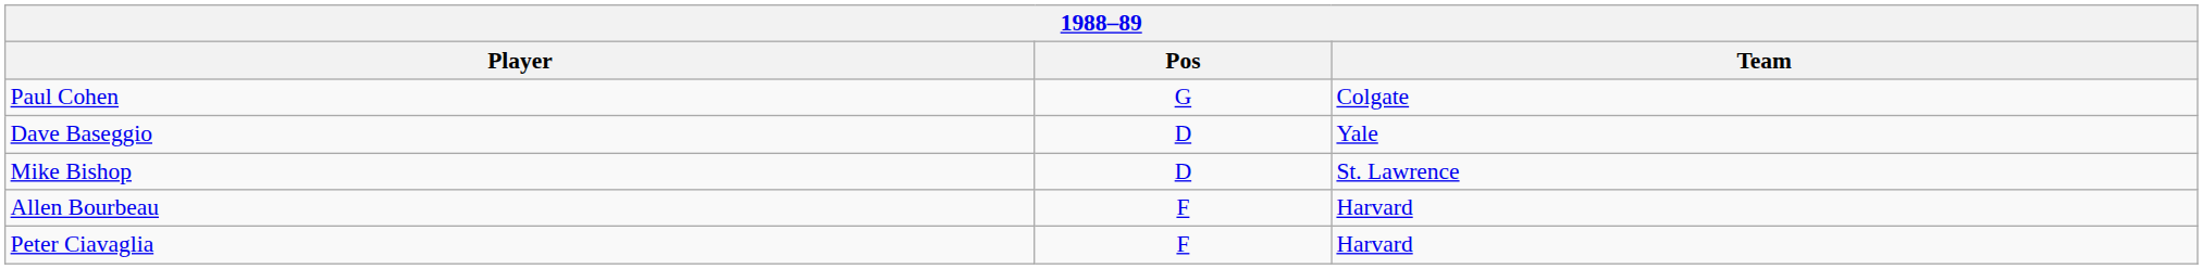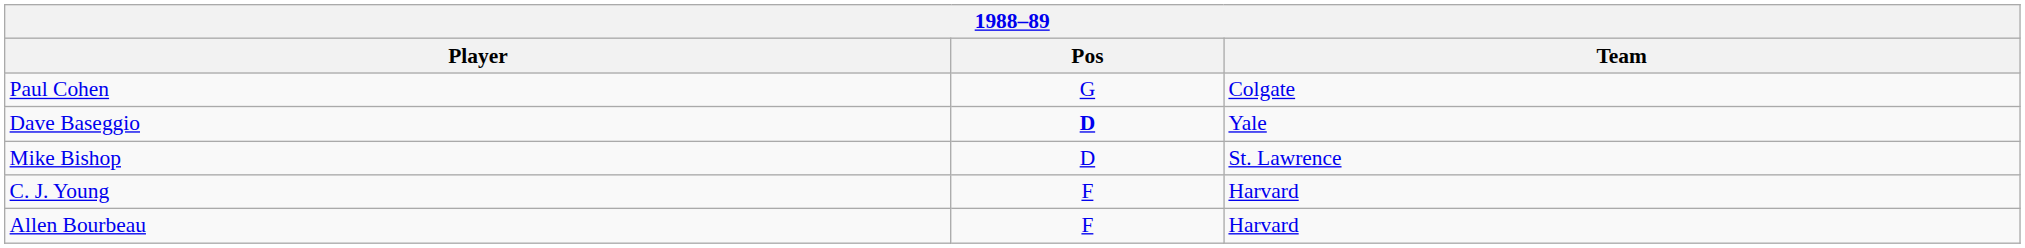 <table class="wikitable" width=95%>
 <tr>
 <th colspan=3><a href='#'>1988–89</a></th>
 </tr>
 <tr>
 <th>Player</th>
 <th>Pos</th>
 <th>Team</th>
 </tr>
 <tr>
 <td><a href='#'>Paul Cohen</a></td>
 <td align=center><a href='#'>G</a></td>
 <td><a href='#'>Colgate</a></td>
 </tr>
 <tr>
 <td><a href='#'>Dave Baseggio</a></td>
-<td align=center><a href='#'>D</a></td>
+<td align=center><strong><a href='#'>D</a></strong></td>
 <td><a href='#'>Yale</a></td>
 </tr>
 <tr>
 <td><a href='#'>Mike Bishop</a></td>
 <td align=center><a href='#'>D</a></td>
 <td><a href='#'>St. Lawrence</a></td>
 </tr>
 <tr>
+<td><a href='#'>C. J. Young</a></td>
+<td align=center><a href='#'>F</a></td>
+<td><a href='#'>Harvard</a></td>
+</tr>
+<tr>
 <td><a href='#'>Allen Bourbeau</a></td>
 <td align=center><a href='#'>F</a></td>
 <td><a href='#'>Harvard</a></td>
 </tr>
-<tr>
-<td><a href='#'>Peter Ciavaglia</a></td>
-<td align=center><a href='#'>F</a></td>
-<td><a href='#'>Harvard</a></td>
-</tr>
 </table>
